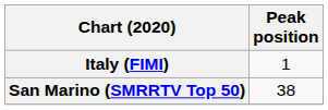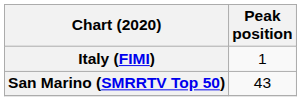 <table class="wikitable sortable plainrowheaders" style="text-align:center">
 <tr>
 <th scope="col">Chart (2020)</th>
 <th scope="col">Peak<br>position</th>
 </tr>
 <tr>
 <th scope="row">Italy (<a href='#'>FIMI</a>)</th>
 <td>1</td>
 </tr>
 <tr>
 <th scope="row">San Marino (<a href='#'>SMRRTV Top 50</a>)</th>
-<td>38</td>
+<td>43</td>
 </tr>
 <tr>
 </tr>
 </table>
